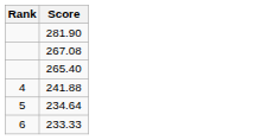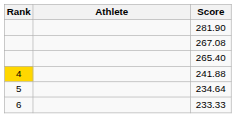 <table class=wikitable style="text-align:center">
 <tr>
 <th width=40>Rank</th>
+<th width=250>Athlete</th>
 <th width=60>Score</th>
 </tr>
 <tr>
 <td></td>
+<td align=left></td>
 <td>281.90</td>
 </tr>
 <tr>
 <td></td>
+<td align=left></td>
 <td>267.08</td>
 </tr>
 <tr>
 <td></td>
+<td align=left></td>
 <td>265.40</td>
 </tr>
 <tr>
-<td>4</td>
+<td style="background: gold;">4</td>
+<td align=left></td>
 <td>241.88</td>
 </tr>
 <tr>
 <td>5</td>
+<td align=left></td>
 <td>234.64</td>
 </tr>
 <tr>
 <td>6</td>
+<td align=left></td>
 <td>233.33</td>
 </tr>
 </table>
